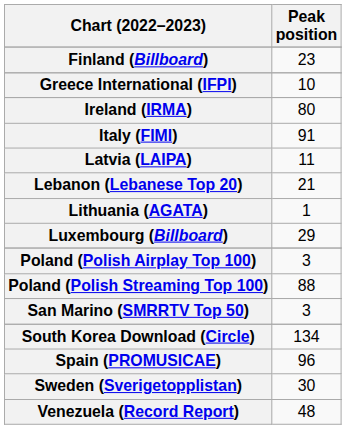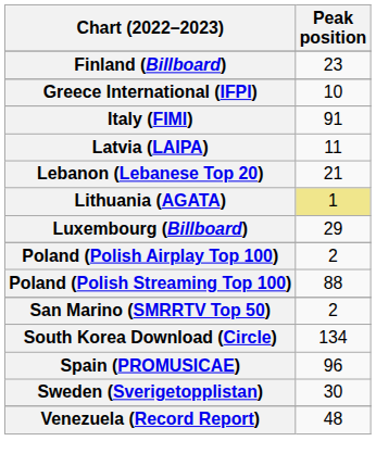 <table class="wikitable sortable plainrowheaders" style="text-align:center;">
 <tr>
 <th scope="col">Chart (2022–2023)</th>
 <th scope="col">Peak<br>position</th>
 </tr>
 <tr>
 </tr>
 <tr>
 </tr>
 <tr>
 </tr>
 <tr>
 </tr>
 <tr>
 </tr>
 <tr>
 <th scope="row">Finland (<em><a href='#'>Billboard</a></em>)</th>
 <td>23</td>
 </tr>
 <tr>
 </tr>
 <tr>
 </tr>
 <tr>
 </tr>
 <tr>
 <th scope="row">Greece International (<a href='#'>IFPI</a>)</th>
 <td>10</td>
 </tr>
 <tr>
 </tr>
 <tr>
 </tr>
 <tr>
 </tr>
 <tr>
 </tr>
 <tr>
-<th scope="row">Ireland (<a href='#'>IRMA</a>)</th>
-<td>80</td>
-</tr>
-<tr>
 <th scope="row">Italy (<a href='#'>FIMI</a>)</th>
 <td>91</td>
 </tr>
 <tr>
 <th scope="row">Latvia (<a href='#'>LAIPA</a>)</th>
 <td>11</td>
 </tr>
 <tr>
 <th scope="row">Lebanon (<a href='#'>Lebanese Top 20</a>)</th>
 <td>21</td>
 </tr>
 <tr>
 <th scope="row">Lithuania (<a href='#'>AGATA</a>)</th>
-<td>1</td>
+<td style="background: khaki;">1</td>
 </tr>
 <tr>
 <th scope="row">Luxembourg (<em><a href='#'>Billboard</a></em>)</th>
 <td>29</td>
 </tr>
 <tr>
 </tr>
 <tr>
 <th scope="row">Poland (<a href='#'>Polish Airplay Top 100</a>)</th>
-<td>3</td>
+<td>2</td>
 </tr>
 <tr>
 <th scope="row">Poland (<a href='#'>Polish Streaming Top 100</a>)</th>
 <td>88</td>
 </tr>
 <tr>
 </tr>
 <tr>
 <th scope="row">San Marino (<a href='#'>SMRRTV Top 50</a>)</th>
-<td>3</td>
+<td>2</td>
 </tr>
 <tr>
 </tr>
 <tr>
 </tr>
 <tr>
 <th scope="row">South Korea Download (<a href='#'>Circle</a>)</th>
 <td>134</td>
 </tr>
 <tr>
 <th scope="row">Spain (<a href='#'>PROMUSICAE</a>)</th>
 <td>96</td>
 </tr>
 <tr>
 <th scope="row">Sweden (<a href='#'>Sverigetopplistan</a>)</th>
 <td>30</td>
 </tr>
 <tr>
 </tr>
 <tr>
 </tr>
 <tr>
 </tr>
 <tr>
 </tr>
 <tr>
 </tr>
 <tr>
 </tr>
 <tr>
 </tr>
 <tr>
 <th scope="row">Venezuela (<a href='#'>Record Report</a>)</th>
 <td>48</td>
 </tr>
 </table>
